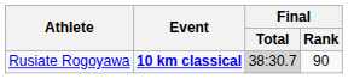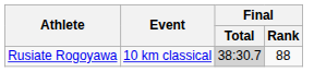 <table class="wikitable" style="font-size:90%">
 <tr>
 <th rowspan="2">Athlete</th>
 <th rowspan="2">Event</th>
 <th colspan="6">Final</th>
 </tr>
 <tr>
 <th>Total</th>
 <th>Rank</th>
 </tr>
 <tr>
 <td><a href='#'>Rusiate Rogoyawa</a></td>
-<td><strong><a href='#'>10 km classical</a></strong></td>
+<td><a href='#'>10 km classical</a></td>
 <td align=center style="background: lightgrey;">38:30.7</td>
-<td align=center>90</td>
+<td align=center>88</td>
 </tr>
 </table>
